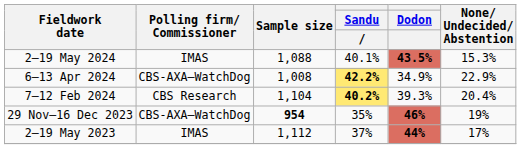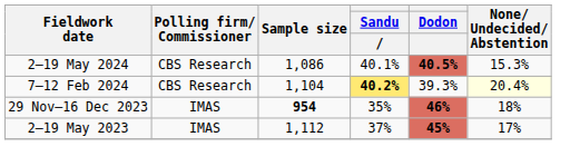 <table class=wikitable style="text-align:center;font-size:95%;line-height:14px;">
 <tr>
 <th rowspan="3">Fieldwork<br>date</th>
 <th rowspan="3">Polling firm/<br>Commissioner</th>
 <th rowspan="3">Sample size</th>
 <th></th>
 <th></th>
 <th rowspan="3">None/<br>Undecided/<br>Abstention</th>
 </tr>
 <tr>
 <th style="width:50px;"><a href='#'>Sandu</a></th>
 <th style="width:50px;"><a href='#'>Dodon</a></th>
 </tr>
 <tr>
 <th><a href='#'></a>/<a href='#'></a></th>
 <th><a href='#'></a></th>
 </tr>
 <tr>
 <td>2–19 May 2024</td>
-<td>IMAS</td>
-<td>1,088</td>
+<td>CBS Research</td>
+<td>1,086</td>
 <td>40.1%</td>
-<td style="background:#DB6E61"><strong>43.5%</strong></td>
+<td style="background:#DB6E61"><strong>40.5%</strong></td>
 <td>15.3%</td>
-</tr>
-<tr>
-<td>6–13 Apr 2024</td>
-<td>CBS-AXA–WatchDog</td>
-<td>1,008</td>
-<td style="background:#ffe973"><strong>42.2%</strong></td>
-<td>34.9%</td>
-<td>22.9%</td>
 </tr>
 <tr>
 <td>7–12 Feb 2024</td>
 <td>CBS Research</td>
 <td>1,104</td>
 <td style="background:#ffe973"><strong>40.2%</strong></td>
 <td>39.3%</td>
-<td>20.4%</td>
+<td style="background: lightyellow;">20.4%</td>
 </tr>
 <tr>
 <td data-sort-value="2023-12-16">29 Nov–16 Dec 2023</td>
-<td>CBS-AXA–WatchDog</td>
+<td>IMAS</td>
 <td><strong>954</strong></td>
 <td>35%</td>
 <td style="background:#DB6E61"><strong>46%</strong></td>
-<td>19%</td>
+<td>18%</td>
 </tr>
 <tr>
 <td data-sort-value="2023-05-19">2–19 May 2023</td>
 <td>IMAS</td>
 <td>1,112</td>
 <td>37%</td>
-<td style="background:#DB6E61"><strong>44%</strong></td>
+<td style="background:#DB6E61"><strong>45%</strong></td>
 <td>17%</td>
 </tr>
 <tr>
 </tr>
 </table>
